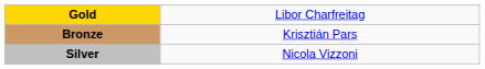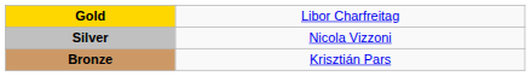 <table class="wikitable" style=" text-align:center; font-size:110%;" width="35%">
 <tr>
 <td bgcolor="gold"><strong>Gold</strong></td>
 <td><a href='#'>Libor Charfreitag</a><br><em></em></td>
 </tr>
 <tr>
+<td bgcolor="silver"><strong>Silver</strong></td>
+<td><a href='#'>Nicola Vizzoni</a><br><em></em></td>
+</tr>
+<tr>
 <td bgcolor="CC9966"><strong>Bronze</strong></td>
 <td><a href='#'>Krisztián Pars</a><br><em></em></td>
 </tr>
-<tr>
-<td bgcolor="silver"><strong>Silver</strong></td>
-<td><a href='#'>Nicola Vizzoni</a><br><em></em></td>
-</tr>
 </table>
